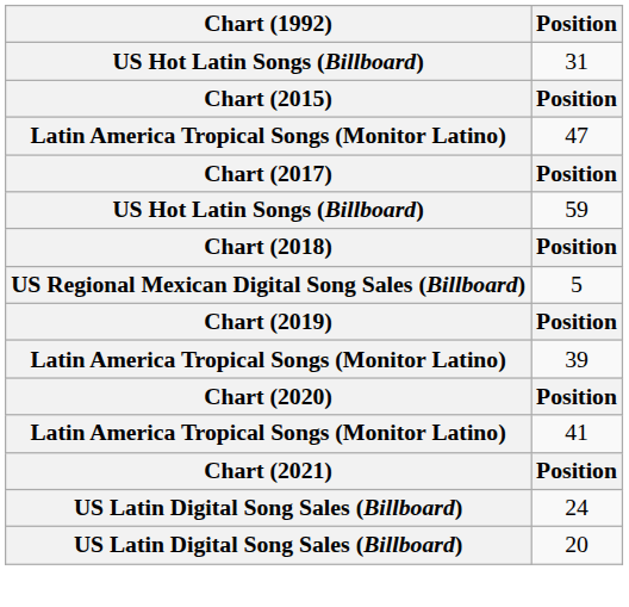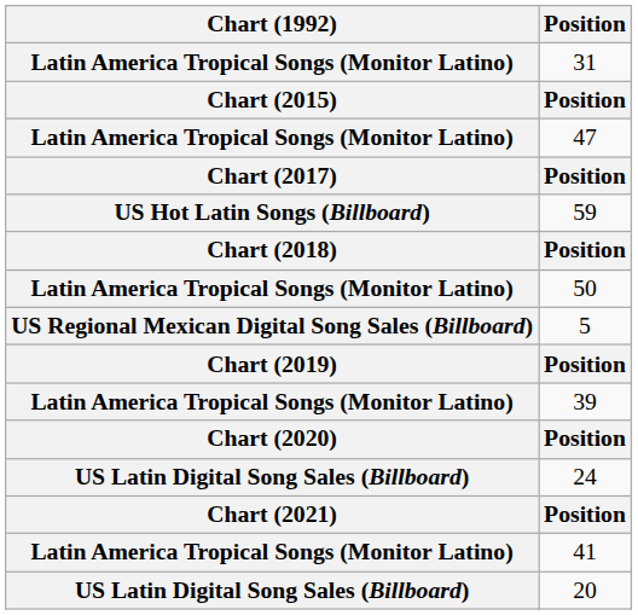 <table class="wikitable plainrowheaders" style="text-align:center">
 <tr>
 <th scope="col">Chart (1992)</th>
 <th scope="col">Position</th>
 </tr>
 <tr>
-<th scope="row">US Hot Latin Songs (<em>Billboard</em>)</th>
+<th scope="row">Latin America Tropical Songs (Monitor Latino)</th>
 <td>31</td>
 </tr>
 <tr>
 <th scope="col">Chart (2015)</th>
 <th scope="col">Position</th>
 </tr>
 <tr>
 <th scope="row">Latin America Tropical Songs (Monitor Latino)</th>
 <td>47</td>
 </tr>
 <tr>
 <th scope="col">Chart (2017)</th>
 <th scope="col">Position</th>
 </tr>
 <tr>
 <th scope="row">US Hot Latin Songs (<em>Billboard</em>)</th>
 <td>59</td>
 </tr>
 <tr>
 <th scope="col">Chart (2018)</th>
 <th scope="col">Position</th>
 </tr>
 <tr>
+<th scope="row">Latin America Tropical Songs (Monitor Latino)</th>
+<td>50</td>
+</tr>
+<tr>
 <th scope="row">US Regional Mexican Digital Song Sales (<em>Billboard</em>)</th>
 <td>5</td>
 </tr>
 <tr>
 <th scope="col">Chart (2019)</th>
 <th scope="col">Position</th>
 </tr>
 <tr>
 <th scope="row">Latin America Tropical Songs (Monitor Latino)</th>
 <td>39</td>
 </tr>
 <tr>
 <th scope="col">Chart (2020)</th>
 <th scope="col">Position</th>
 </tr>
 <tr>
-<th scope="row">Latin America Tropical Songs (Monitor Latino)</th>
-<td>41</td>
+<th scope="row">US Latin Digital Song Sales (<em>Billboard</em>)</th>
+<td>24</td>
 </tr>
 <tr>
 <th scope="col">Chart (2021)</th>
 <th scope="col">Position</th>
 </tr>
 <tr>
-<th scope="row">US Latin Digital Song Sales (<em>Billboard</em>)</th>
-<td>24</td>
+<th scope="row">Latin America Tropical Songs (Monitor Latino)</th>
+<td>41</td>
 </tr>
 <tr>
 <th scope="row">US Latin Digital Song Sales (<em>Billboard</em>)</th>
 <td>20</td>
 </tr>
 </table>
